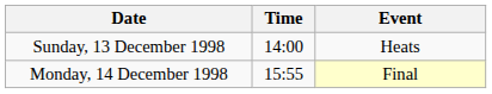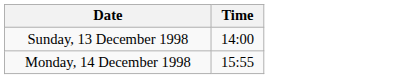 <table class = "wikitable" style="text-align:center;">
 <tr>
 <th width=220>Date</th>
 <th width=50>Time</th>
-<th width=150>Event</th>
 </tr>
 <tr>
 <td>Sunday, 13 December 1998</td>
 <td>14:00</td>
-<td>Heats</td>
 </tr>
 <tr>
 <td>Monday, 14 December 1998</td>
 <td>15:55</td>
-<td bgcolor=ffffcc>Final</td>
 </tr>
 </table>
